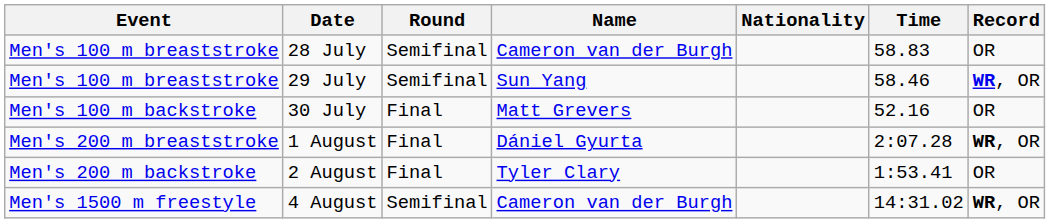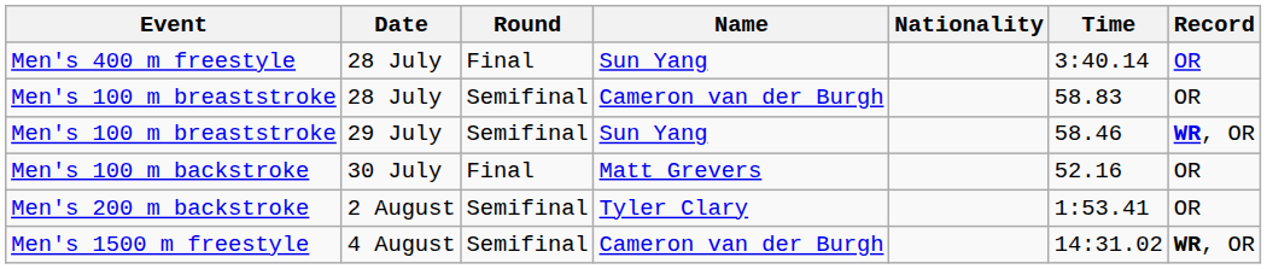 <table class="wikitable sortable">
 <tr>
 <th>Event</th>
 <th>Date</th>
 <th>Round</th>
 <th>Name</th>
 <th>Nationality</th>
 <th>Time</th>
 <th>Record</th>
+</tr>
+<tr>
+<td><a href='#'>Men's 400 m freestyle</a></td>
+<td>28 July</td>
+<td>Final</td>
+<td><a href='#'>Sun Yang</a></td>
+<td align=left></td>
+<td>3:40.14</td>
+<td><a href='#'>OR</a></td>
 </tr>
 <tr>
 <td><a href='#'>Men's 100 m breaststroke</a></td>
 <td>28 July</td>
 <td>Semifinal</td>
 <td><a href='#'>Cameron van der Burgh</a></td>
 <td align=left></td>
 <td>58.83</td>
 <td>OR</td>
 </tr>
 <tr>
 <td><a href='#'>Men's 100 m breaststroke</a></td>
 <td>29 July</td>
 <td>Semifinal</td>
 <td><a href='#'>Sun Yang</a></td>
 <td align=left></td>
 <td>58.46</td>
 <td><strong><a href='#'>WR</a></strong>, OR</td>
 </tr>
 <tr>
 <td><a href='#'>Men's 100 m backstroke</a></td>
 <td>30 July</td>
 <td>Final</td>
 <td><a href='#'>Matt Grevers</a></td>
 <td align=left></td>
 <td>52.16</td>
 <td>OR</td>
 </tr>
 <tr>
-<td><a href='#'>Men's 200 m breaststroke</a></td>
-<td>1 August</td>
-<td>Final</td>
-<td><a href='#'>Dániel Gyurta</a></td>
-<td align=left></td>
-<td>2:07.28</td>
-<td><strong>WR</strong>, OR</td>
-</tr>
-<tr>
 <td><a href='#'>Men's 200 m backstroke</a></td>
 <td>2 August</td>
-<td>Final</td>
+<td>Semifinal</td>
 <td><a href='#'>Tyler Clary</a></td>
 <td align=left></td>
 <td>1:53.41</td>
 <td>OR</td>
 </tr>
 <tr>
 <td><a href='#'>Men's 1500 m freestyle</a></td>
 <td>4 August</td>
 <td>Semifinal</td>
 <td><a href='#'>Cameron van der Burgh</a></td>
 <td align=left></td>
 <td>14:31.02</td>
 <td><strong>WR</strong>, OR</td>
 </tr>
 </table>
